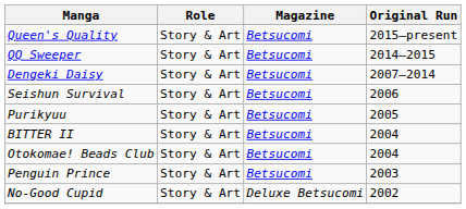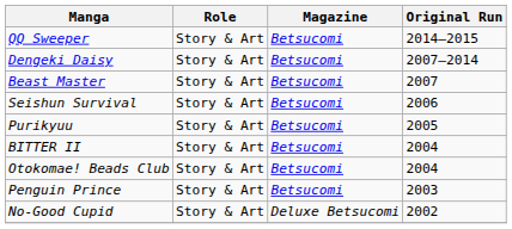 <table class="wikitable">
 <tr>
 <th>Manga</th>
 <th>Role</th>
 <th>Magazine</th>
 <th>Original Run</th>
-</tr>
-<tr>
-<td><em><a href='#'>Queen's Quality</a></em></td>
-<td>Story & Art</td>
-<td><em><a href='#'>Betsucomi</a></em></td>
-<td>2015–present</td>
 </tr>
 <tr>
 <td><em><a href='#'>QQ Sweeper</a></em></td>
 <td>Story & Art</td>
 <td><em><a href='#'>Betsucomi</a></em></td>
 <td>2014–2015</td>
 </tr>
 <tr>
 <td><em><a href='#'>Dengeki Daisy</a></em></td>
 <td>Story & Art</td>
 <td><em><a href='#'>Betsucomi</a></em></td>
 <td>2007–2014</td>
+</tr>
+<tr>
+<td><em><a href='#'>Beast Master</a></em></td>
+<td>Story & Art</td>
+<td><em><a href='#'>Betsucomi</a></em></td>
+<td>2007</td>
 </tr>
 <tr>
 <td><em>Seishun Survival</em></td>
 <td>Story & Art</td>
 <td><em><a href='#'>Betsucomi</a></em></td>
 <td>2006</td>
 </tr>
 <tr>
 <td><em>Purikyuu</em></td>
 <td>Story & Art</td>
 <td><em><a href='#'>Betsucomi</a></em></td>
 <td>2005</td>
 </tr>
 <tr>
 <td><em>BITTER II</em></td>
 <td>Story & Art</td>
 <td><em><a href='#'>Betsucomi</a></em></td>
 <td>2004</td>
 </tr>
 <tr>
 <td><em>Otokomae! Beads Club</em></td>
 <td>Story & Art</td>
 <td><em><a href='#'>Betsucomi</a></em></td>
 <td>2004</td>
 </tr>
 <tr>
 <td><em>Penguin Prince</em></td>
 <td>Story & Art</td>
 <td><em><a href='#'>Betsucomi</a></em></td>
 <td>2003</td>
 </tr>
 <tr>
 <td><em>No-Good Cupid</em></td>
 <td>Story & Art</td>
 <td><em>Deluxe Betsucomi</em></td>
 <td>2002</td>
 </tr>
 <tr>
 </tr>
 </table>
